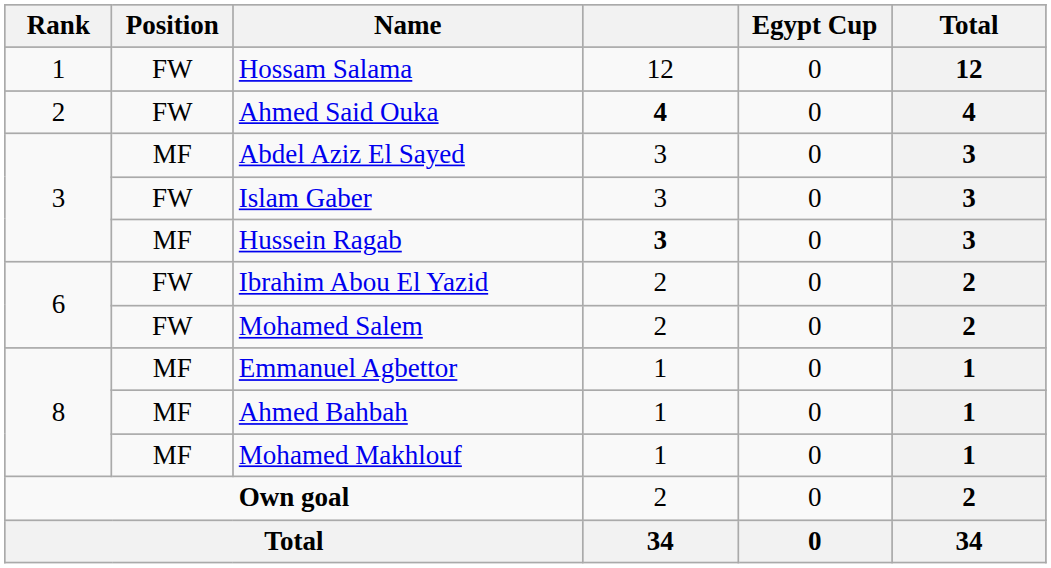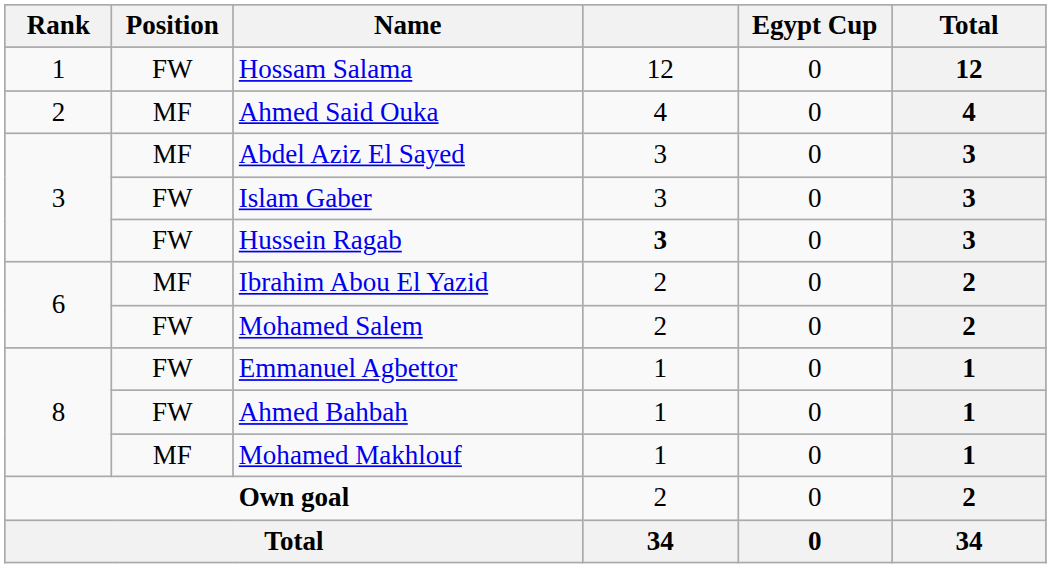 <table class=wikitable style="text-align:center">
 <tr>
 <th style=width:56px;>Rank</th>
 <th style=width:64px;>Position</th>
 <th style=width:200px;>Name</th>
 <th style=width:84px;></th>
 <th style=width:84px;>Egypt Cup</th>
 <th style=width:84px;>Total</th>
 </tr>
 <tr>
 <td>1</td>
 <td>FW</td>
 <td align=left> <a href='#'>Hossam Salama</a></td>
 <td>12</td>
 <td>0</td>
 <th>12</th>
 </tr>
 <tr>
 <td>2</td>
-<td>FW</td>
+<td>MF</td>
 <td align=left> <a href='#'>Ahmed Said Ouka</a></td>
-<td><strong>4</strong></td>
+<td>4</td>
 <td>0</td>
 <th>4</th>
 </tr>
 <tr>
 <td rowspan=3>3</td>
 <td>MF</td>
 <td align=left> <a href='#'>Abdel Aziz El Sayed</a></td>
 <td>3</td>
 <td>0</td>
 <th>3</th>
 </tr>
 <tr>
 <td>FW</td>
 <td align=left> <a href='#'>Islam Gaber</a></td>
 <td>3</td>
 <td>0</td>
 <th>3</th>
 </tr>
 <tr>
-<td>MF</td>
+<td>FW</td>
 <td align=left> <a href='#'>Hussein Ragab</a></td>
 <td><strong>3</strong></td>
 <td>0</td>
 <th>3</th>
 </tr>
 <tr>
 <td rowspan=2>6</td>
-<td>FW</td>
+<td>MF</td>
 <td align=left> <a href='#'>Ibrahim Abou El Yazid</a></td>
 <td>2</td>
 <td>0</td>
 <th>2</th>
 </tr>
 <tr>
 <td>FW</td>
 <td align=left> <a href='#'>Mohamed Salem</a></td>
 <td>2</td>
 <td>0</td>
 <th>2</th>
 </tr>
 <tr>
 <td rowspan=3>8</td>
-<td>MF</td>
+<td>FW</td>
 <td align=left> <a href='#'>Emmanuel Agbettor</a></td>
 <td>1</td>
 <td>0</td>
 <th>1</th>
 </tr>
 <tr>
-<td>MF</td>
+<td>FW</td>
 <td align=left> <a href='#'>Ahmed Bahbah</a></td>
 <td>1</td>
 <td>0</td>
 <th>1</th>
 </tr>
 <tr>
 <td>MF</td>
 <td align=left> <a href='#'>Mohamed Makhlouf</a></td>
 <td>1</td>
 <td>0</td>
 <th>1</th>
 </tr>
 <tr>
 <td colspan=3><strong>Own goal</strong></td>
 <td>2</td>
 <td>0</td>
 <th>2</th>
 </tr>
 <tr>
 <th colspan=3>Total</th>
 <th>34</th>
 <th>0</th>
 <th>34</th>
 </tr>
 </table>
